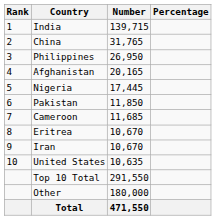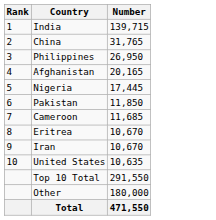 <table class="wikitable" style="float: center;">
 <tr>
 <th>Rank</th>
 <th>Country</th>
 <th>Number</th>
-<th>Percentage</th>
 </tr>
 <tr>
 <td>1</td>
 <td>India</td>
 <td>139,715</td>
-<td></td>
 </tr>
 <tr>
 <td>2</td>
 <td>China</td>
 <td>31,765</td>
-<td></td>
 </tr>
 <tr>
 <td>3</td>
 <td>Philippines</td>
 <td>26,950</td>
-<td></td>
 </tr>
 <tr>
 <td>4</td>
 <td>Afghanistan</td>
 <td>20,165</td>
-<td></td>
 </tr>
 <tr>
 <td>5</td>
 <td>Nigeria</td>
 <td>17,445</td>
-<td></td>
 </tr>
 <tr>
 <td>6</td>
 <td>Pakistan</td>
 <td>11,850</td>
-<td></td>
 </tr>
 <tr>
 <td>7</td>
 <td>Cameroon</td>
 <td>11,685</td>
-<td></td>
 </tr>
 <tr>
 <td>8</td>
 <td>Eritrea</td>
 <td>10,670</td>
-<td></td>
 </tr>
 <tr>
 <td>9</td>
 <td>Iran</td>
 <td>10,670</td>
-<td></td>
 </tr>
 <tr>
 <td>10</td>
 <td>United States</td>
 <td>10,635</td>
-<td></td>
 </tr>
 <tr>
 <td></td>
 <td>Top 10 Total</td>
 <td>291,550</td>
-<td></td>
 </tr>
 <tr>
 <td></td>
 <td>Other</td>
 <td>180,000</td>
-<td></td>
 </tr>
 <tr>
 <th></th>
 <th>Total</th>
 <th>471,550</th>
-<th></th>
 </tr>
 </table>
